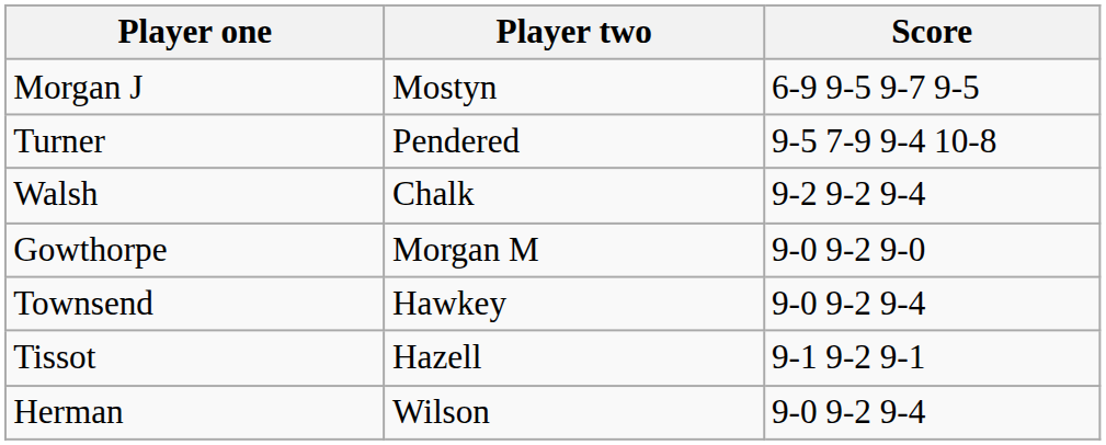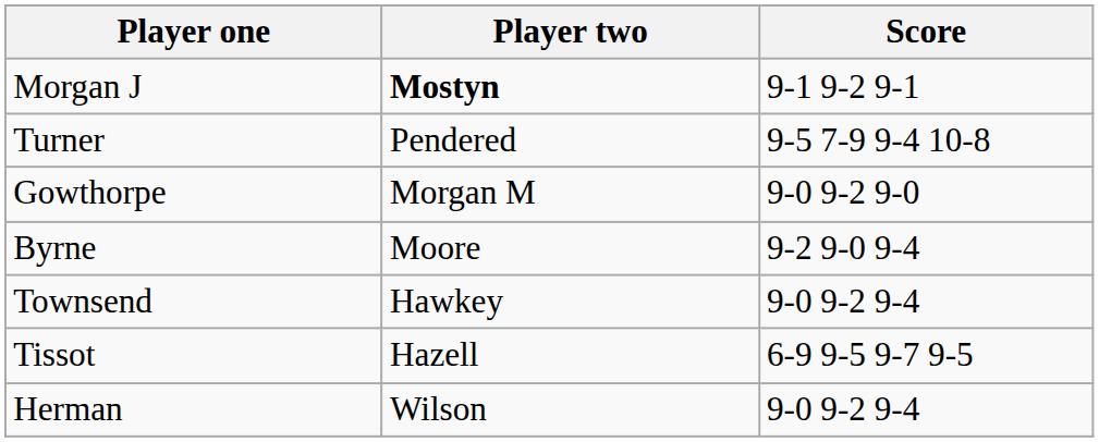 <table class="wikitable">
 <tr>
 <th width=170>Player one</th>
 <th width=170>Player two</th>
 <th width=150>Score</th>
 </tr>
 <tr>
 <td> Morgan J</td>
-<td> Mostyn</td>
-<td>6-9 9-5 9-7 9-5</td>
+<td><strong> Mostyn</strong></td>
+<td>9-1 9-2 9-1</td>
 </tr>
 <tr>
 <td> Turner</td>
 <td> Pendered</td>
 <td>9-5 7-9 9-4 10-8</td>
 </tr>
 <tr>
-<td> Walsh</td>
-<td> Chalk</td>
-<td>9-2 9-2 9-4</td>
-</tr>
-<tr>
 <td> Gowthorpe</td>
 <td> Morgan M</td>
 <td>9-0 9-2 9-0</td>
+</tr>
+<tr>
+<td> Byrne</td>
+<td> Moore</td>
+<td>9-2 9-0 9-4</td>
 </tr>
 <tr>
 <td> Townsend</td>
 <td> Hawkey</td>
 <td>9-0 9-2 9-4</td>
 </tr>
 <tr>
 <td> Tissot</td>
 <td> Hazell</td>
-<td>9-1 9-2 9-1</td>
+<td>6-9 9-5 9-7 9-5</td>
 </tr>
 <tr>
 <td> Herman</td>
 <td> Wilson</td>
 <td>9-0 9-2 9-4</td>
 </tr>
 </table>
